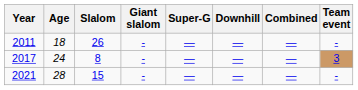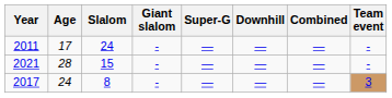 <table class=wikitable style="text-align:center">
 <tr>
 <th>  Year  </th>
 <th> Age </th>
 <th> Slalom </th>
 <th> Giant <br> slalom </th>
 <th>Super-G</th>
 <th>Downhill</th>
 <th>Combined</th>
 <th>Team<br>event</th>
 </tr>
 <tr>
 <td><a href='#'>2011</a></td>
-<td><em>18</em></td>
-<td><a href='#'>26</a></td>
+<td><em>17</em></td>
+<td><a href='#'>24</a></td>
+<td><a href='#'>-</a></td>
+<td><a href='#'>—</a></td>
+<td><a href='#'>—</a></td>
+<td><a href='#'>—</a></td>
+<td><a href='#'>-</a></td>
+</tr>
+<tr>
+<td><a href='#'>2021</a></td>
+<td><em>28</em></td>
+<td><a href='#'>15</a></td>
 <td><a href='#'>-</a></td>
 <td><a href='#'>—</a></td>
 <td><a href='#'>—</a></td>
 <td><a href='#'>—</a></td>
 <td><a href='#'>-</a></td>
 </tr>
 <tr>
 <td><a href='#'>2017</a></td>
 <td><em>24</em></td>
 <td><a href='#'>8</a></td>
 <td><a href='#'>-</a></td>
 <td><a href='#'>—</a></td>
 <td><a href='#'>—</a></td>
 <td><a href='#'>—</a></td>
 <td style="background:#c96;"><a href='#'>3</a></td>
 </tr>
-<tr>
-<td><a href='#'>2021</a></td>
-<td><em>28</em></td>
-<td><a href='#'>15</a></td>
-<td><a href='#'>-</a></td>
-<td><a href='#'>—</a></td>
-<td><a href='#'>—</a></td>
-<td><a href='#'>—</a></td>
-<td><a href='#'>-</a></td>
-</tr>
 </table>
